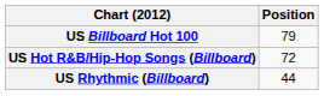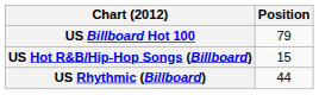 <table class="wikitable plainrowheaders sortable">
 <tr>
 <th scope="col">Chart (2012)</th>
 <th scope="col">Position</th>
 </tr>
 <tr>
 <th scope="row">US <a href='#'><em>Billboard</em> Hot 100</a></th>
 <td style="text-align:center;">79</td>
 </tr>
 <tr>
 <th scope="row">US <a href='#'>Hot R&B/Hip-Hop Songs</a> (<em><a href='#'>Billboard</a></em>)</th>
-<td align="center">72</td>
+<td align="center">15</td>
 </tr>
 <tr>
 <th scope="row">US <a href='#'>Rhythmic</a> (<em><a href='#'>Billboard</a></em>)</th>
 <td style="text-align:center;">44</td>
 </tr>
 </table>
